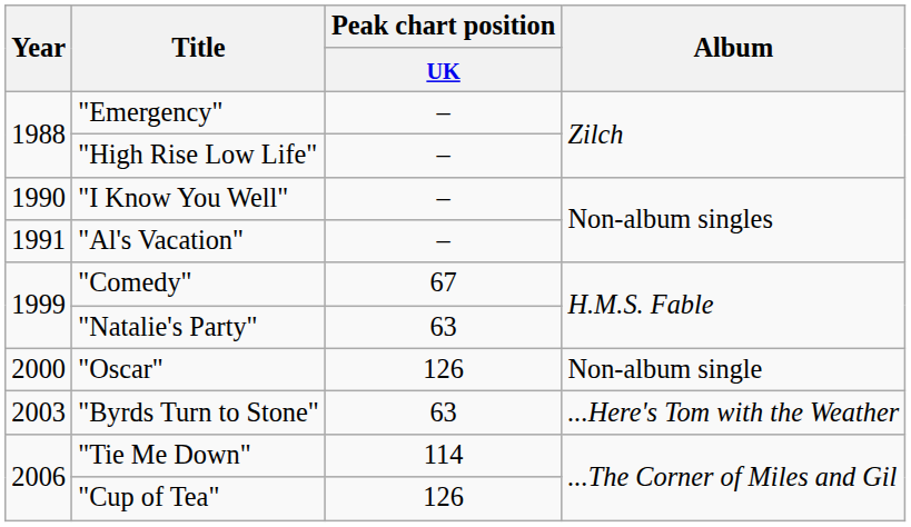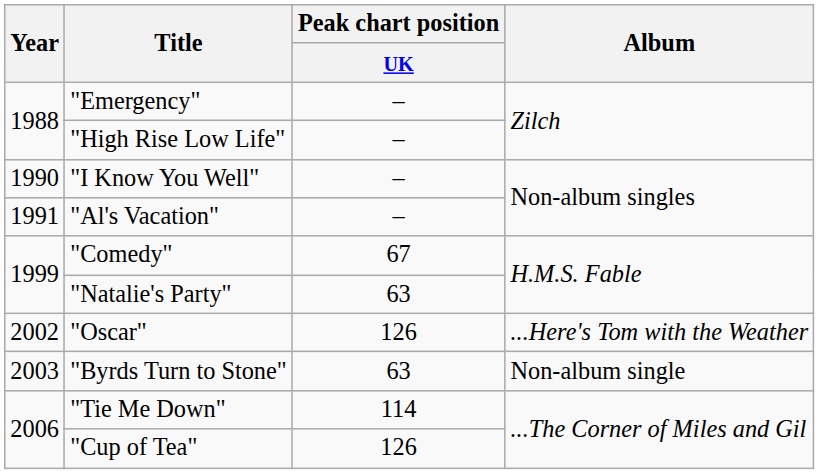 <table class="wikitable">
 <tr>
 <th rowspan=2>Year</th>
 <th rowspan=2>Title</th>
 <th>Peak chart position</th>
 <th rowspan=2>Album</th>
 </tr>
 <tr>
 <th><small><a href='#'>UK</a></small> <br></th>
 </tr>
 <tr>
 <td align="center" rowspan="2">1988</td>
 <td>"Emergency"</td>
 <td align="center">–</td>
 <td rowspan="2"><em>Zilch</em></td>
 </tr>
 <tr>
 <td>"High Rise Low Life"</td>
 <td align="center">–</td>
 </tr>
 <tr>
 <td align="center">1990</td>
 <td>"I Know You Well"</td>
 <td align="center">–</td>
 <td rowspan="2">Non-album singles</td>
 </tr>
 <tr>
 <td align="center">1991</td>
 <td>"Al's Vacation"</td>
 <td align="center">–</td>
 </tr>
 <tr>
 <td align="center" rowspan="2">1999</td>
 <td>"Comedy"</td>
 <td align="center">67</td>
 <td rowspan="2"><em>H.M.S. Fable</em></td>
 </tr>
 <tr>
 <td>"Natalie's Party"</td>
 <td align="center">63</td>
 </tr>
 <tr>
-<td align="center">2000</td>
+<td align="center">2002</td>
 <td>"Oscar"</td>
 <td align="center">126</td>
-<td>Non-album single</td>
+<td><em>...Here's Tom with the Weather</em></td>
 </tr>
 <tr>
 <td align="center">2003</td>
 <td>"Byrds Turn to Stone"</td>
 <td align="center">63</td>
-<td><em>...Here's Tom with the Weather</em></td>
+<td>Non-album single</td>
 </tr>
 <tr>
 <td align="center" rowspan="2">2006</td>
 <td>"Tie Me Down"</td>
 <td align="center">114</td>
 <td rowspan="2"><em>...The Corner of Miles and Gil </em></td>
 </tr>
 <tr>
 <td>"Cup of Tea"</td>
 <td align="center">126</td>
 </tr>
 </table>
